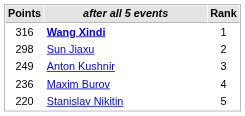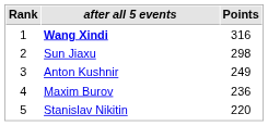 <table cellspacing="1" cellpadding="3" style="border:1px solid #aaa; font-size:86%;">
 <tr style="background:#e4e4e4;">
+<th style="border-bottom:1px solid #aaa; width:10px;">Rank</th>
+<th style="border-bottom:1px solid #aaa; width:200px;"><em>after all 5 events</em></th>
 <th style="border-bottom:1px solid #aaa; width:20px;">Points</th>
-<th style="border-bottom:1px solid #aaa; width:200px;"><em>after all 5 events</em></th>
-<th style="border-bottom:1px solid #aaa; width:10px;">Rank</th>
 </tr>
 <tr>
+<td align=center>1</td>
+<td><strong> <a href='#'>Wang Xindi</a></strong></td>
 <td align=center>316</td>
-<td><strong> <a href='#'>Wang Xindi</a></strong></td>
-<td align=center>1</td>
 </tr>
 <tr>
+<td align=center>2</td>
+<td> <a href='#'>Sun Jiaxu</a></td>
 <td align=center>298</td>
-<td> <a href='#'>Sun Jiaxu</a></td>
-<td align=center>2</td>
 </tr>
 <tr>
+<td align=center>3</td>
+<td> <a href='#'>Anton Kushnir</a></td>
 <td align=center>249</td>
-<td> <a href='#'>Anton Kushnir</a></td>
-<td align=center>3</td>
 </tr>
 <tr>
+<td align=center>4</td>
+<td> <a href='#'>Maxim Burov</a></td>
 <td align=center>236</td>
-<td> <a href='#'>Maxim Burov</a></td>
-<td align=center>4</td>
 </tr>
 <tr>
+<td align=center>5</td>
+<td> <a href='#'>Stanislav Nikitin</a></td>
 <td align=center>220</td>
-<td> <a href='#'>Stanislav Nikitin</a></td>
-<td align=center>5</td>
 </tr>
 </table>
